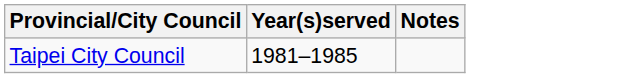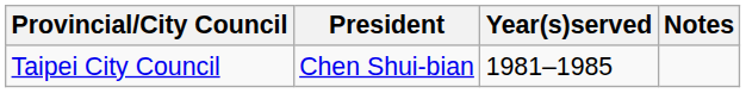 <table class=wikitable>
 <tr>
 <th>Provincial/City Council</th>
+<th>President</th>
 <th>Year(s)served</th>
 <th>Notes</th>
 </tr>
 <tr>
 <td><a href='#'>Taipei City Council</a></td>
+<td><a href='#'>Chen Shui-bian</a></td>
 <td>1981–1985</td>
 <td></td>
 </tr>
 </table>
